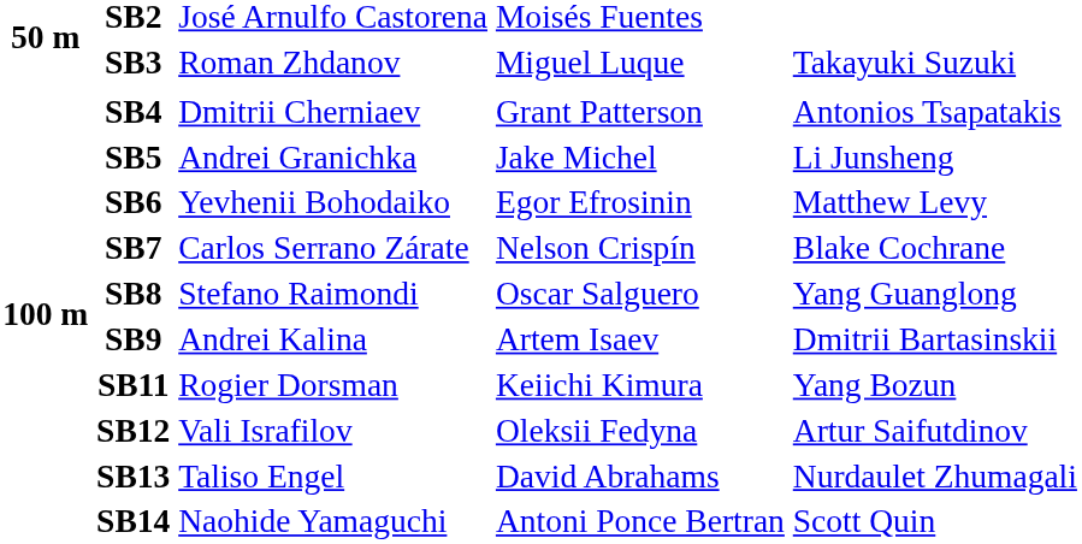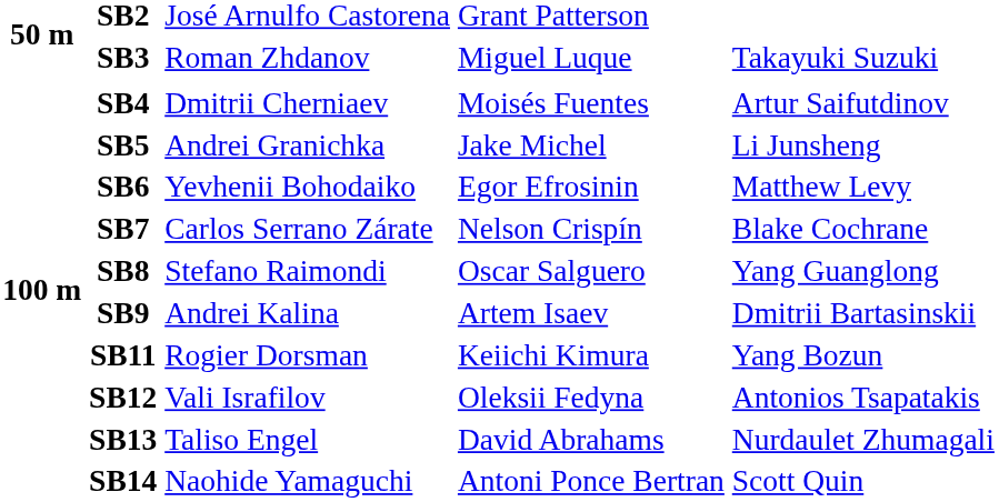 <table>
 <tr>
 <th rowspan="3">50 m</th>
 </tr>
 <tr>
 <th>SB2</th>
 <td> <a href='#'>José Arnulfo Castorena</a></td>
-<td> <a href='#'>Moisés Fuentes</a></td>
+<td> <a href='#'>Grant Patterson</a></td>
 <td></td>
 </tr>
 <tr>
 <th>SB3</th>
 <td> <a href='#'>Roman Zhdanov</a></td>
 <td> <a href='#'>Miguel Luque</a></td>
 <td> <a href='#'>Takayuki Suzuki</a></td>
 </tr>
 <tr>
 <th rowspan="11">100 m</th>
 </tr>
 <tr>
 <th>SB4</th>
 <td> <a href='#'>Dmitrii Cherniaev</a></td>
-<td> <a href='#'>Grant Patterson</a></td>
-<td> <a href='#'>Antonios Tsapatakis</a></td>
+<td> <a href='#'>Moisés Fuentes</a></td>
+<td> <a href='#'>Artur Saifutdinov</a></td>
 </tr>
 <tr>
 <th>SB5</th>
 <td> <a href='#'>Andrei Granichka</a></td>
 <td> <a href='#'>Jake Michel</a></td>
 <td> <a href='#'>Li Junsheng</a></td>
 </tr>
 <tr>
 <th>SB6</th>
 <td> <a href='#'>Yevhenii Bohodaiko</a></td>
 <td> <a href='#'>Egor Efrosinin</a></td>
 <td> <a href='#'>Matthew Levy</a></td>
 </tr>
 <tr>
 <th>SB7</th>
 <td> <a href='#'>Carlos Serrano Zárate</a></td>
 <td> <a href='#'>Nelson Crispín</a></td>
 <td> <a href='#'>Blake Cochrane</a></td>
 </tr>
 <tr>
 <th>SB8</th>
 <td> <a href='#'>Stefano Raimondi</a></td>
 <td> <a href='#'>Oscar Salguero</a></td>
 <td> <a href='#'>Yang Guanglong</a></td>
 </tr>
 <tr>
 <th>SB9</th>
 <td> <a href='#'>Andrei Kalina</a></td>
 <td> <a href='#'>Artem Isaev</a></td>
 <td> <a href='#'>Dmitrii Bartasinskii</a></td>
 </tr>
 <tr>
 <th>SB11</th>
 <td> <a href='#'>Rogier Dorsman</a></td>
 <td> <a href='#'>Keiichi Kimura</a></td>
 <td> <a href='#'>Yang Bozun</a></td>
 </tr>
 <tr>
 <th>SB12</th>
 <td> <a href='#'>Vali Israfilov</a></td>
 <td> <a href='#'>Oleksii Fedyna</a></td>
-<td> <a href='#'>Artur Saifutdinov</a></td>
+<td> <a href='#'>Antonios Tsapatakis</a></td>
 </tr>
 <tr>
 <th>SB13</th>
 <td> <a href='#'>Taliso Engel</a></td>
 <td> <a href='#'>David Abrahams</a></td>
 <td> <a href='#'>Nurdaulet Zhumagali</a></td>
 </tr>
 <tr>
 <th>SB14</th>
 <td> <a href='#'>Naohide Yamaguchi</a></td>
 <td> <a href='#'>Antoni Ponce Bertran</a></td>
 <td> <a href='#'>Scott Quin</a></td>
 </tr>
 </table>
